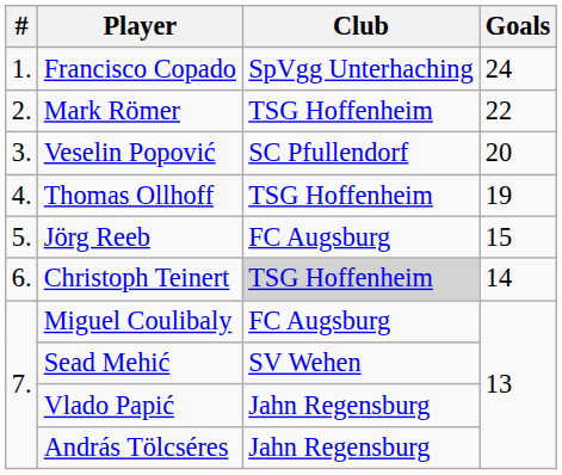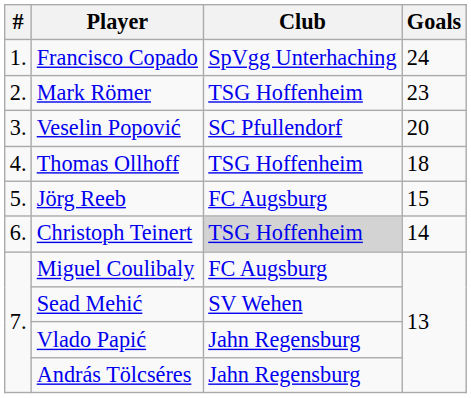 <table class="wikitable">
 <tr>
 <th>#</th>
 <th>Player</th>
 <th>Club</th>
 <th>Goals</th>
 </tr>
 <tr>
 <td>1.</td>
 <td> <a href='#'>Francisco Copado</a></td>
 <td><a href='#'>SpVgg Unterhaching</a></td>
 <td>24</td>
 </tr>
 <tr>
 <td>2.</td>
 <td> <a href='#'>Mark Römer</a></td>
 <td><a href='#'>TSG Hoffenheim</a></td>
-<td>22</td>
+<td>23</td>
 </tr>
 <tr>
 <td>3.</td>
 <td> <a href='#'>Veselin Popović</a></td>
 <td><a href='#'>SC Pfullendorf</a></td>
 <td>20</td>
 </tr>
 <tr>
 <td>4.</td>
 <td> <a href='#'>Thomas Ollhoff</a></td>
 <td><a href='#'>TSG Hoffenheim</a></td>
-<td>19</td>
+<td>18</td>
 </tr>
 <tr>
 <td>5.</td>
 <td> <a href='#'>Jörg Reeb</a></td>
 <td><a href='#'>FC Augsburg</a></td>
 <td>15</td>
 </tr>
 <tr>
 <td>6.</td>
 <td> <a href='#'>Christoph Teinert</a></td>
 <td style="background: lightgrey;"><a href='#'>TSG Hoffenheim</a></td>
 <td>14</td>
 </tr>
 <tr>
 <td rowspan="4">7.</td>
 <td> <a href='#'>Miguel Coulibaly</a></td>
 <td><a href='#'>FC Augsburg</a></td>
 <td rowspan="4">13</td>
 </tr>
 <tr>
 <td> <a href='#'>Sead Mehić</a></td>
 <td><a href='#'>SV Wehen</a></td>
 </tr>
 <tr>
 <td> <a href='#'>Vlado Papić</a></td>
 <td><a href='#'>Jahn Regensburg</a></td>
 </tr>
 <tr>
 <td> <a href='#'>András Tölcséres</a></td>
 <td><a href='#'>Jahn Regensburg</a></td>
 </tr>
 </table>
